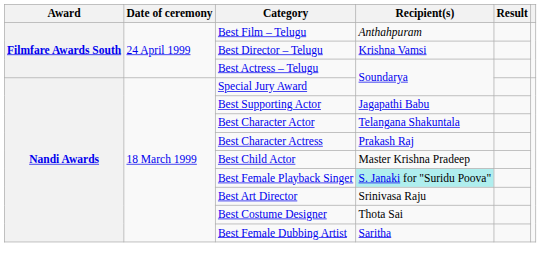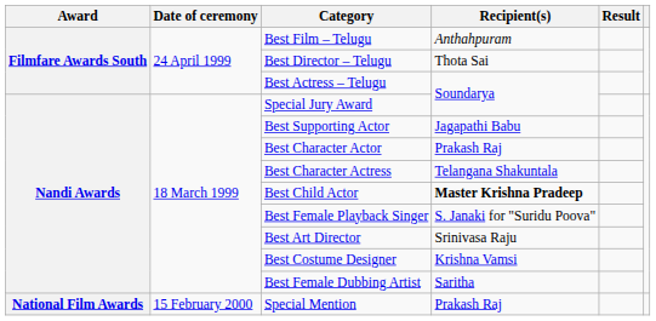 <table class="wikitable plainrowheaders sortable">
 <tr>
 <th scope="col">Award</th>
 <th scope="col">Date of ceremony</th>
 <th scope="col">Category</th>
 <th scope="col">Recipient(s)</th>
 <th scope="col" class="unsortable">Result</th>
 <th scope="col" class="unsortable"></th>
 </tr>
 <tr>
 <th scope="row" rowspan="3"><a href='#'>Filmfare Awards South</a></th>
 <td rowspan="3"><a href='#'>24 April 1999</a></td>
 <td><a href='#'>Best Film – Telugu</a></td>
 <td><em>Anthahpuram</em></td>
 <td></td>
 <td style="text-align:center;" rowspan="3"></td>
 </tr>
 <tr>
 <td><a href='#'>Best Director – Telugu</a></td>
-<td><a href='#'>Krishna Vamsi</a></td>
+<td>Thota Sai</td>
 <td></td>
 </tr>
 <tr>
 <td><a href='#'>Best Actress – Telugu</a></td>
 <td rowspan="2"><a href='#'>Soundarya</a></td>
 <td></td>
 </tr>
 <tr>
 <th scope="row" rowspan="9"><a href='#'>Nandi Awards</a></th>
 <td rowspan="9"><a href='#'>18 March 1999</a></td>
 <td><a href='#'>Special Jury Award</a></td>
 <td></td>
 <td style="text-align:center;" rowspan="9"><br></td>
 </tr>
 <tr>
 <td><a href='#'>Best Supporting Actor</a></td>
 <td><a href='#'>Jagapathi Babu</a></td>
 <td></td>
 </tr>
 <tr>
 <td><a href='#'>Best Character Actor</a></td>
+<td><a href='#'>Prakash Raj</a></td>
+<td></td>
+</tr>
+<tr>
+<td><a href='#'>Best Character Actress</a></td>
 <td><a href='#'>Telangana Shakuntala</a></td>
 <td></td>
 </tr>
 <tr>
-<td><a href='#'>Best Character Actress</a></td>
-<td><a href='#'>Prakash Raj</a></td>
-<td></td>
-</tr>
-<tr>
 <td><a href='#'>Best Child Actor</a></td>
-<td>Master Krishna Pradeep</td>
+<td><strong>Master Krishna Pradeep</strong></td>
 <td></td>
 </tr>
 <tr>
 <td><a href='#'>Best Female Playback Singer</a></td>
-<td style="background: paleturquoise;"><a href='#'>S. Janaki</a> for "Suridu Poova"</td>
+<td><a href='#'>S. Janaki</a> for "Suridu Poova"</td>
 <td></td>
 </tr>
 <tr>
 <td><a href='#'>Best Art Director</a></td>
 <td>Srinivasa Raju</td>
 <td></td>
 </tr>
 <tr>
 <td><a href='#'>Best Costume Designer</a></td>
-<td>Thota Sai</td>
+<td><a href='#'>Krishna Vamsi</a></td>
 <td></td>
 </tr>
 <tr>
 <td><a href='#'>Best Female Dubbing Artist</a></td>
 <td><a href='#'>Saritha</a></td>
 <td></td>
 </tr>
+<tr>
+<th scope="row"><a href='#'>National Film Awards</a></th>
+<td><a href='#'>15 February 2000</a></td>
+<td><a href='#'>Special Mention</a></td>
+<td><a href='#'>Prakash Raj</a></td>
+<td></td>
+<td style="text-align:center;"></td>
+</tr>
 </table>
